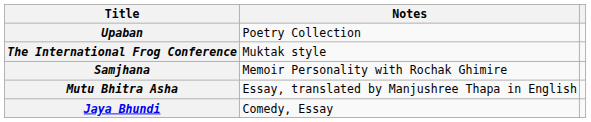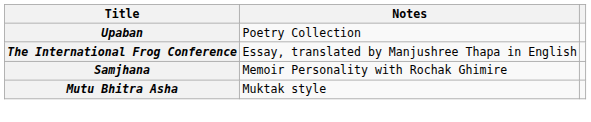 <table class="wikitable plainrowheaders sortable" style="margin-right: 0;">
 <tr>
 <th scope="col">Title</th>
 <th scope="col" class="unsortable">Notes</th>
 <th scope="col" class="unsortable"></th>
 </tr>
 <tr>
 <th><em>Upaban</em></th>
 <td>Poetry Collection</td>
 <td></td>
 </tr>
 <tr>
 <th scope="row"><em>The International Frog Conference</em></th>
-<td>Muktak style</td>
+<td>Essay, translated by Manjushree Thapa in English</td>
 <td style="text-align: center;"></td>
 </tr>
 <tr>
 <th scope="row"><em>Samjhana</em></th>
 <td>Memoir Personality with Rochak Ghimire</td>
 <td style="text-align: center;"></td>
 </tr>
 <tr>
 <th scope="row"><em>Mutu Bhitra Asha</em></th>
-<td>Essay, translated by Manjushree Thapa in English</td>
-<td style="text-align: center;"></td>
-</tr>
-<tr>
-<th scope="row"><em><a href='#'>Jaya Bhundi</a></em></th>
-<td>Comedy, Essay</td>
+<td>Muktak style</td>
 <td style="text-align: center;"></td>
 </tr>
 </table>
